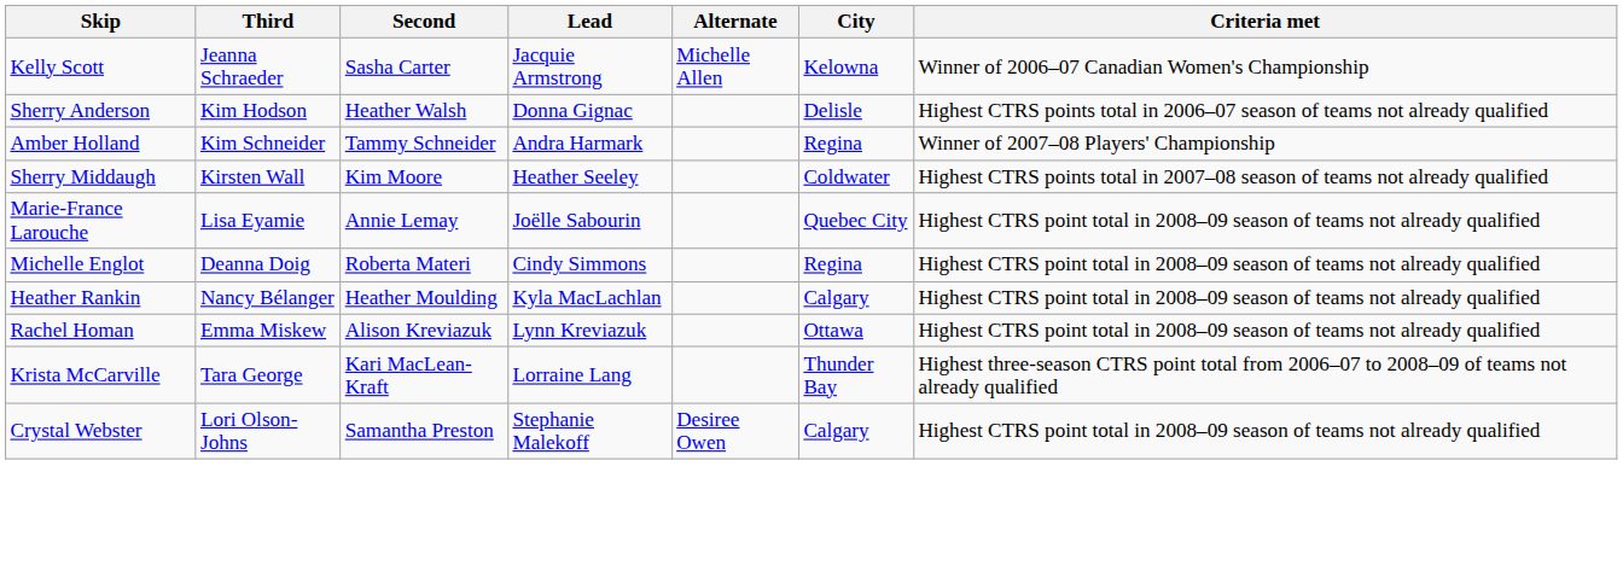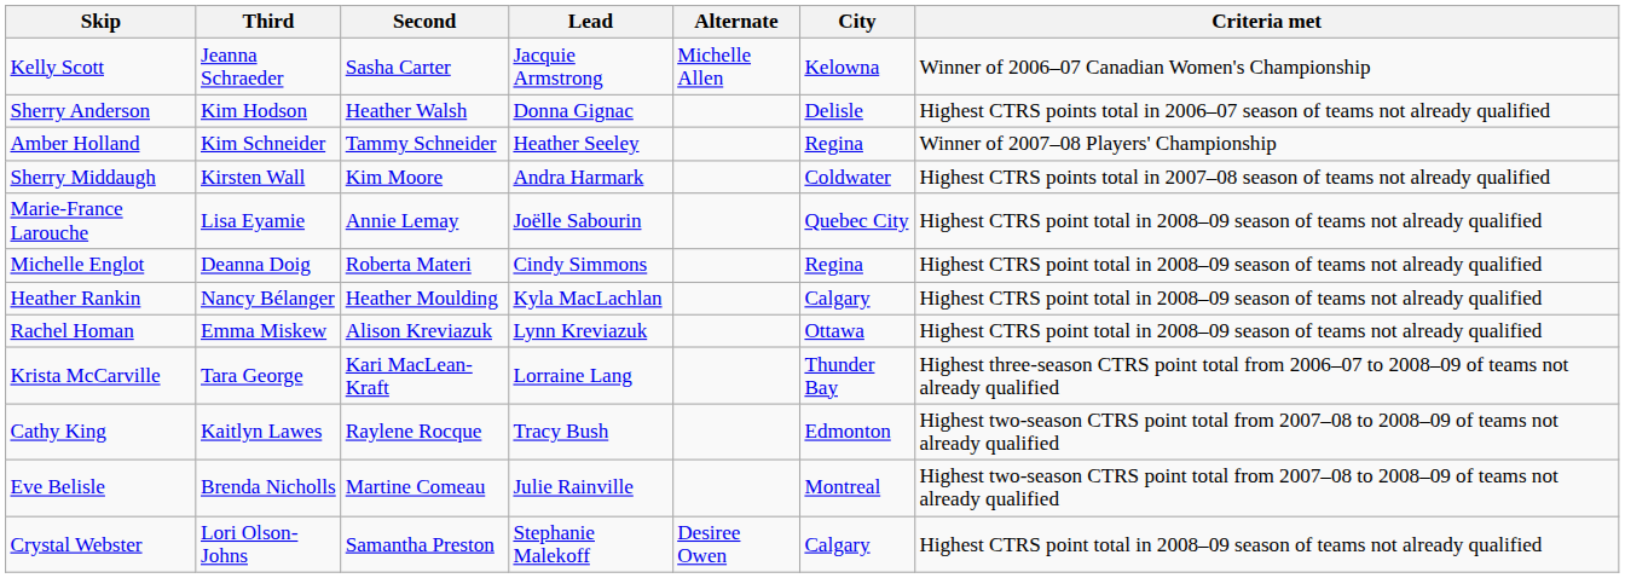 <table class="wikitable">
 <tr>
 <th>Skip</th>
 <th>Third</th>
 <th>Second</th>
 <th>Lead</th>
 <th>Alternate</th>
 <th>City</th>
 <th>Criteria met</th>
 </tr>
 <tr>
 <td><a href='#'>Kelly Scott</a></td>
 <td><a href='#'>Jeanna Schraeder</a></td>
 <td><a href='#'>Sasha Carter</a></td>
 <td><a href='#'>Jacquie Armstrong</a></td>
 <td><a href='#'>Michelle Allen</a></td>
 <td><a href='#'>Kelowna</a></td>
 <td>Winner of 2006–07 Canadian Women's Championship</td>
 </tr>
 <tr>
 <td><a href='#'>Sherry Anderson</a></td>
 <td><a href='#'>Kim Hodson</a></td>
 <td><a href='#'>Heather Walsh</a></td>
 <td><a href='#'>Donna Gignac</a></td>
 <td></td>
 <td><a href='#'>Delisle</a></td>
 <td>Highest CTRS points total in 2006–07 season of teams not already qualified</td>
 </tr>
 <tr>
 <td><a href='#'>Amber Holland</a></td>
 <td><a href='#'>Kim Schneider</a></td>
 <td><a href='#'>Tammy Schneider</a></td>
-<td><a href='#'>Andra Harmark</a></td>
+<td><a href='#'>Heather Seeley</a></td>
 <td></td>
 <td><a href='#'>Regina</a></td>
 <td>Winner of 2007–08 Players' Championship</td>
 </tr>
 <tr>
 <td><a href='#'>Sherry Middaugh</a></td>
 <td><a href='#'>Kirsten Wall</a></td>
 <td><a href='#'>Kim Moore</a></td>
-<td><a href='#'>Heather Seeley</a></td>
+<td><a href='#'>Andra Harmark</a></td>
 <td></td>
 <td><a href='#'>Coldwater</a></td>
 <td>Highest CTRS points total in 2007–08 season of teams not already qualified</td>
 </tr>
 <tr>
 <td><a href='#'>Marie-France Larouche</a></td>
 <td><a href='#'>Lisa Eyamie</a></td>
 <td><a href='#'>Annie Lemay</a></td>
 <td><a href='#'>Joëlle Sabourin</a></td>
 <td></td>
 <td><a href='#'>Quebec City</a></td>
 <td>Highest CTRS point total in 2008–09 season of teams not already qualified</td>
 </tr>
 <tr>
 <td><a href='#'>Michelle Englot</a></td>
 <td><a href='#'>Deanna Doig</a></td>
 <td><a href='#'>Roberta Materi</a></td>
 <td><a href='#'>Cindy Simmons</a></td>
 <td></td>
 <td><a href='#'>Regina</a></td>
 <td>Highest CTRS point total in 2008–09 season of teams not already qualified</td>
 </tr>
 <tr>
 <td><a href='#'>Heather Rankin</a></td>
 <td><a href='#'>Nancy Bélanger</a></td>
 <td><a href='#'>Heather Moulding</a></td>
 <td><a href='#'>Kyla MacLachlan</a></td>
 <td></td>
 <td><a href='#'>Calgary</a></td>
 <td>Highest CTRS point total in 2008–09 season of teams not already qualified</td>
 </tr>
 <tr>
 <td><a href='#'>Rachel Homan</a></td>
 <td><a href='#'>Emma Miskew</a></td>
 <td><a href='#'>Alison Kreviazuk</a></td>
 <td><a href='#'>Lynn Kreviazuk</a></td>
 <td></td>
 <td><a href='#'>Ottawa</a></td>
 <td>Highest CTRS point total in 2008–09 season of teams not already qualified</td>
 </tr>
 <tr>
 <td><a href='#'>Krista McCarville</a></td>
 <td><a href='#'>Tara George</a></td>
 <td><a href='#'>Kari MacLean-Kraft</a></td>
 <td><a href='#'>Lorraine Lang</a></td>
 <td></td>
 <td><a href='#'>Thunder Bay</a></td>
 <td>Highest three-season CTRS point total from 2006–07 to 2008–09 of teams not already qualified</td>
 </tr>
 <tr>
+<td><a href='#'>Cathy King</a></td>
+<td><a href='#'>Kaitlyn Lawes</a></td>
+<td><a href='#'>Raylene Rocque</a></td>
+<td><a href='#'>Tracy Bush</a></td>
+<td></td>
+<td><a href='#'>Edmonton</a></td>
+<td>Highest two-season CTRS point total from 2007–08 to 2008–09 of teams not already qualified</td>
+</tr>
+<tr>
+<td><a href='#'>Eve Belisle</a></td>
+<td><a href='#'>Brenda Nicholls</a></td>
+<td><a href='#'>Martine Comeau</a></td>
+<td><a href='#'>Julie Rainville</a></td>
+<td></td>
+<td><a href='#'>Montreal</a></td>
+<td>Highest two-season CTRS point total from 2007–08 to 2008–09 of teams not already qualified</td>
+</tr>
+<tr>
 <td><a href='#'>Crystal Webster</a></td>
 <td><a href='#'>Lori Olson-Johns</a></td>
 <td><a href='#'>Samantha Preston</a></td>
 <td><a href='#'>Stephanie Malekoff</a></td>
 <td><a href='#'>Desiree Owen</a></td>
 <td><a href='#'>Calgary</a></td>
 <td>Highest CTRS point total in 2008–09 season of teams not already qualified</td>
 </tr>
 </table>
